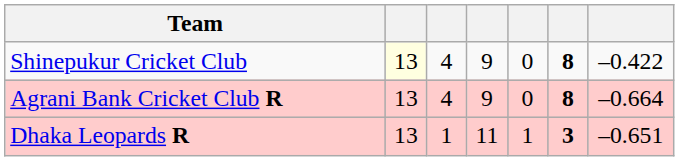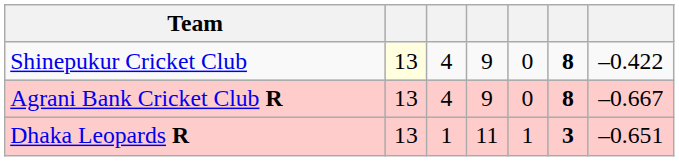 <table class="wikitable" style="text-align:center">
 <tr>
 <th style="width:250px">Team</th>
 <th width="20"></th>
 <th width="20"></th>
 <th width="20"></th>
 <th width="20"></th>
 <th width="20"></th>
 <th width="50"></th>
 </tr>
 <tr>
 <td style="text-align:left;"><a href='#'>Shinepukur Cricket Club</a></td>
 <td style="background: lightyellow;">13</td>
 <td>4</td>
 <td>9</td>
 <td>0</td>
 <td><strong>8</strong></td>
 <td>–0.422</td>
 </tr>
 <tr style="background:#ffcccc">
 <td style="text-align:left;"><a href='#'>Agrani Bank Cricket Club</a> <strong>R</strong></td>
 <td>13</td>
 <td>4</td>
 <td>9</td>
 <td>0</td>
 <td><strong>8</strong></td>
-<td>–0.664</td>
+<td>–0.667</td>
 </tr>
 <tr style="background:#ffcccc">
 <td style="text-align:left;"><a href='#'>Dhaka Leopards</a> <strong>R</strong></td>
 <td>13</td>
 <td>1</td>
 <td>11</td>
 <td>1</td>
 <td><strong>3</strong></td>
 <td>–0.651</td>
 </tr>
 </table>
